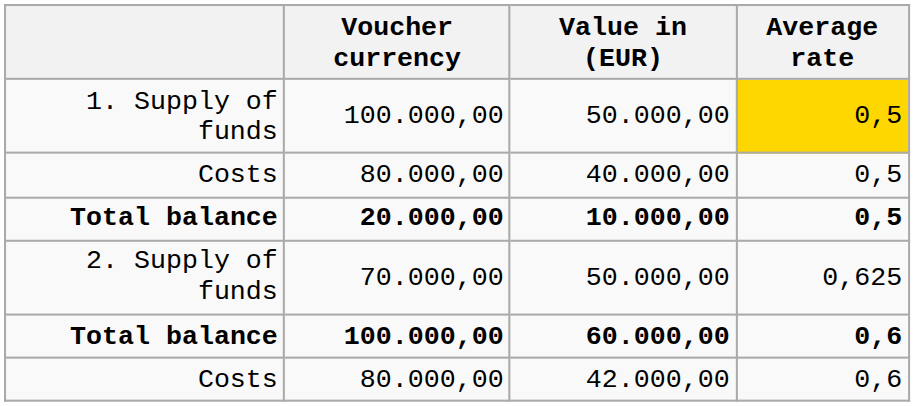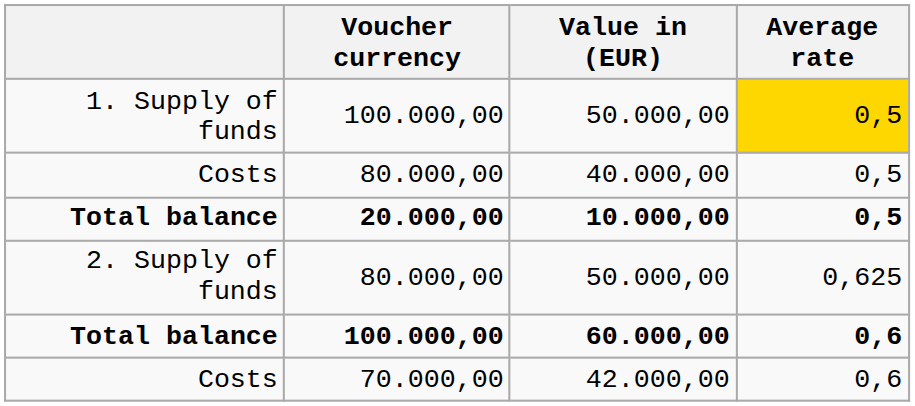 <table class="wikitable" style="text-align:right">
 <tr>
 <th style="width: 10em"></th>
 <th style="width: 8em">Voucher currency</th>
 <th style="width: 8em">Value in (EUR)</th>
 <th style="width: 6em">Average rate</th>
 </tr>
 <tr>
 <td>1. Supply of funds</td>
 <td>100.000,00</td>
 <td>50.000,00</td>
 <td style="background: gold;">0,5</td>
 </tr>
 <tr>
 <td>Costs</td>
 <td>80.000,00</td>
 <td>40.000,00</td>
 <td>0,5</td>
 </tr>
 <tr>
 <td><strong>Total balance</strong></td>
 <td><strong>20.000,00</strong></td>
 <td><strong>10.000,00</strong></td>
 <td><strong>0,5</strong></td>
 </tr>
 <tr>
 <td>2. Supply of funds</td>
-<td>70.000,00</td>
+<td>80.000,00</td>
 <td>50.000,00</td>
 <td>0,625</td>
 </tr>
 <tr>
 <td><strong>Total balance</strong></td>
 <td><strong>100.000,00</strong></td>
 <td><strong>60.000,00</strong></td>
 <td><strong>0,6</strong></td>
 </tr>
 <tr>
 <td>Costs</td>
-<td>80.000,00</td>
+<td>70.000,00</td>
 <td>42.000,00</td>
 <td>0,6</td>
 </tr>
 </table>
